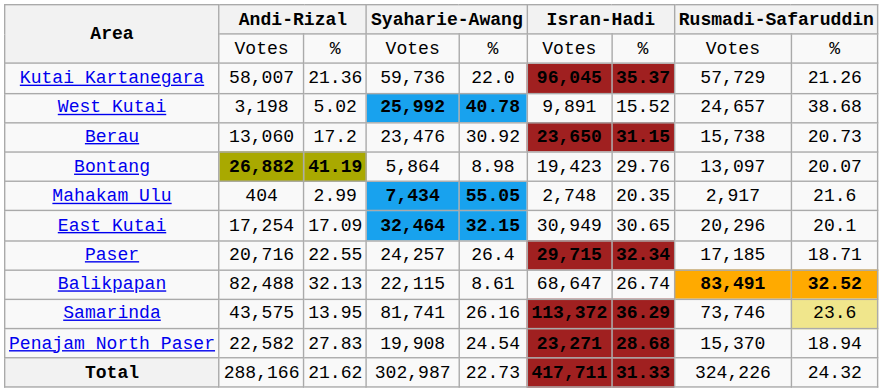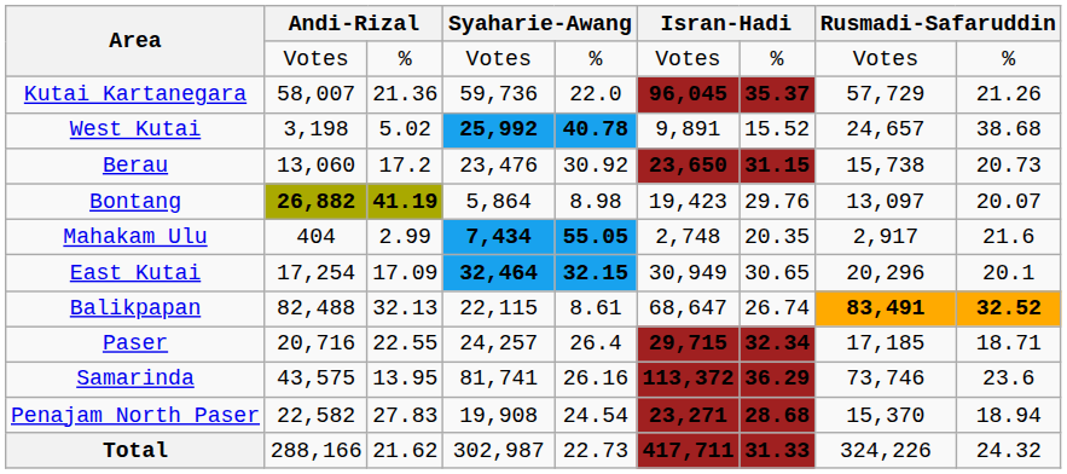 <table class="wikitable" style="text-align:center;">
 <tr>
 <th rowspan=2>Area</th>
 <th colspan=2>Andi-Rizal</th>
 <th colspan=2>Syaharie-Awang</th>
 <th colspan=2>Isran-Hadi</th>
 <th colspan=2>Rusmadi-Safaruddin</th>
 </tr>
 <tr>
 <td>Votes</td>
 <td>%</td>
 <td>Votes</td>
 <td>%</td>
 <td>Votes</td>
 <td>%</td>
 <td>Votes</td>
 <td>%</td>
 </tr>
 <tr>
 <td><a href='#'>Kutai Kartanegara</a></td>
 <td>58,007</td>
 <td>21.36</td>
 <td>59,736</td>
 <td>22.0</td>
 <td style="background: #A02020;"><strong>96,045</strong></td>
 <td style="background: #A02020;"><strong>35.37</strong></td>
 <td>57,729</td>
 <td>21.26</td>
 </tr>
 <tr>
 <td><a href='#'>West Kutai</a></td>
 <td>3,198</td>
 <td>5.02</td>
 <td style="background: #18A2EE;"><strong>25,992</strong></td>
 <td style="background: #18A2EE;"><strong>40.78</strong></td>
 <td>9,891</td>
 <td>15.52</td>
 <td>24,657</td>
 <td>38.68</td>
 </tr>
 <tr>
 <td><a href='#'>Berau</a></td>
 <td>13,060</td>
 <td>17.2</td>
 <td>23,476</td>
 <td>30.92</td>
 <td style="background: #A02020;"><strong>23,650</strong></td>
 <td style="background: #A02020;"><strong>31.15</strong></td>
 <td>15,738</td>
 <td>20.73</td>
 </tr>
 <tr>
 <td><a href='#'>Bontang</a></td>
 <td style="background: #A9A900;"><strong>26,882</strong></td>
 <td style="background: #A9A900;"><strong>41.19</strong></td>
 <td>5,864</td>
 <td>8.98</td>
 <td>19,423</td>
 <td>29.76</td>
 <td>13,097</td>
 <td>20.07</td>
 </tr>
 <tr>
 <td><a href='#'>Mahakam Ulu</a></td>
 <td>404</td>
 <td>2.99</td>
 <td style="background: #18A2EE;"><strong>7,434</strong></td>
 <td style="background: #18A2EE;"><strong>55.05</strong></td>
 <td>2,748</td>
 <td>20.35</td>
 <td>2,917</td>
 <td>21.6</td>
 </tr>
 <tr>
 <td><a href='#'>East Kutai</a></td>
 <td>17,254</td>
 <td>17.09</td>
 <td style="background: #18A2EE;"><strong>32,464</strong></td>
 <td style="background: #18A2EE;"><strong>32.15</strong></td>
 <td>30,949</td>
 <td>30.65</td>
 <td>20,296</td>
 <td>20.1</td>
 </tr>
 <tr>
+<td><a href='#'>Balikpapan</a></td>
+<td>82,488</td>
+<td>32.13</td>
+<td>22,115</td>
+<td>8.61</td>
+<td>68,647</td>
+<td>26.74</td>
+<td style="background: #FFAA00;"><strong>83,491</strong></td>
+<td style="background: #FFAA00;"><strong>32.52</strong></td>
+</tr>
+<tr>
 <td><a href='#'>Paser</a></td>
 <td>20,716</td>
 <td>22.55</td>
 <td>24,257</td>
 <td>26.4</td>
 <td style="background: #A02020;"><strong>29,715</strong></td>
 <td style="background: #A02020;"><strong>32.34</strong></td>
 <td>17,185</td>
 <td>18.71</td>
 </tr>
 <tr>
-<td><a href='#'>Balikpapan</a></td>
-<td>82,488</td>
-<td>32.13</td>
-<td>22,115</td>
-<td>8.61</td>
-<td>68,647</td>
-<td>26.74</td>
-<td style="background: #FFAA00;"><strong>83,491</strong></td>
-<td style="background: #FFAA00;"><strong>32.52</strong></td>
-</tr>
-<tr>
 <td><a href='#'>Samarinda</a></td>
 <td>43,575</td>
 <td>13.95</td>
 <td>81,741</td>
 <td>26.16</td>
 <td style="background: #A02020;"><strong>113,372</strong></td>
 <td style="background: #A02020;"><strong>36.29</strong></td>
 <td>73,746</td>
-<td style="background: khaki;">23.6</td>
+<td>23.6</td>
 </tr>
 <tr>
 <td><a href='#'>Penajam North Paser</a></td>
 <td>22,582</td>
 <td>27.83</td>
 <td>19,908</td>
 <td>24.54</td>
 <td style="background: #A02020;"><strong>23,271</strong></td>
 <td style="background: #A02020;"><strong>28.68</strong></td>
 <td>15,370</td>
 <td>18.94</td>
 </tr>
 <tr>
 <th style="text-align:center;"><strong>Total</strong></th>
 <td>288,166</td>
 <td>21.62</td>
 <td>302,987</td>
 <td>22.73</td>
 <td style="background: #A02020;"><strong>417,711</strong></td>
 <td style="background: #A02020;"><strong>31.33</strong></td>
 <td>324,226</td>
 <td>24.32</td>
 </tr>
 </table>
